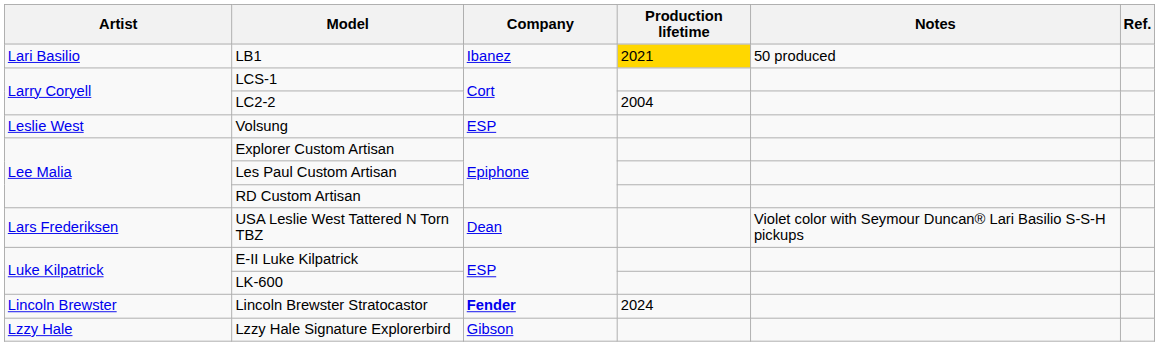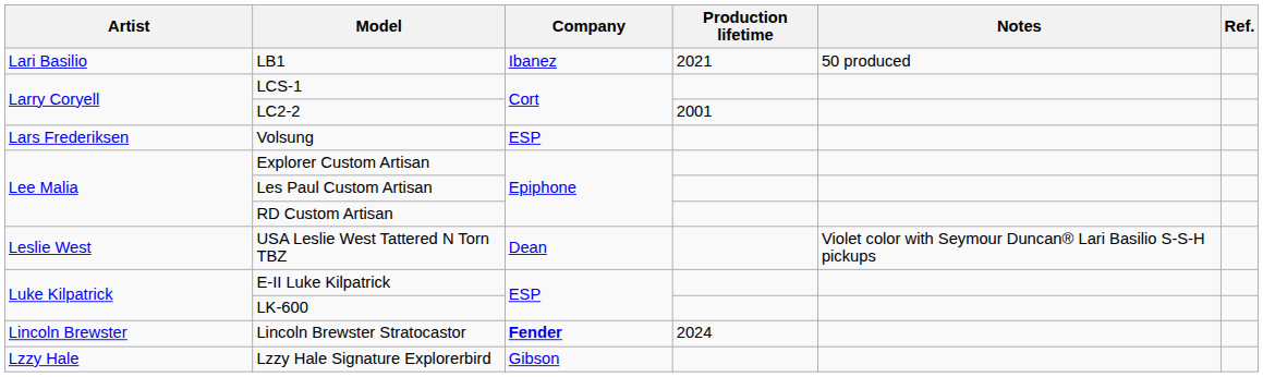 <table class="wikitable sortable plainrowheaders" style="width:99%;">
 <tr>
 <th scope="col" style="width:15em;">Artist</th>
 <th scope="col">Model</th>
 <th scope="col" style="width:10em;">Company</th>
 <th scope="col">Production lifetime</th>
 <th scope="col" class="unsortable">Notes</th>
 <th scope="col">Ref.</th>
 </tr>
 <tr>
 <td><a href='#'>Lari Basilio</a></td>
 <td>LB1</td>
 <td><a href='#'>Ibanez</a></td>
-<td style="background: gold;">2021</td>
+<td>2021</td>
 <td>50 produced</td>
 <td></td>
 </tr>
 <tr>
 <td rowspan=2><a href='#'>Larry Coryell</a></td>
 <td>LCS-1</td>
 <td rowspan=2><a href='#'>Cort</a></td>
 <td></td>
 <td></td>
 <td></td>
 </tr>
 <tr>
 <td>LC2-2</td>
-<td>2004</td>
+<td>2001</td>
 <td></td>
 <td></td>
 </tr>
 <tr>
-<td><a href='#'>Leslie West</a></td>
+<td><a href='#'>Lars Frederiksen</a></td>
 <td>Volsung</td>
 <td><a href='#'>ESP</a></td>
 <td></td>
 <td></td>
 <td></td>
 </tr>
 <tr>
 <td rowspan="3"><a href='#'>Lee Malia</a></td>
 <td>Explorer Custom Artisan</td>
 <td rowspan="3"><a href='#'>Epiphone</a></td>
 <td></td>
 <td></td>
 <td></td>
 </tr>
 <tr>
 <td>Les Paul Custom Artisan</td>
 <td></td>
 <td></td>
 <td></td>
 </tr>
 <tr>
 <td>RD Custom Artisan</td>
 <td></td>
 <td></td>
 <td></td>
 </tr>
 <tr>
-<td><a href='#'>Lars Frederiksen</a></td>
+<td><a href='#'>Leslie West</a></td>
 <td>USA Leslie West Tattered N Torn TBZ</td>
 <td><a href='#'>Dean</a></td>
 <td></td>
 <td>Violet color with Seymour Duncan® Lari Basilio S-S-H pickups</td>
 <td></td>
 </tr>
 <tr>
 <td rowspan=2><a href='#'>Luke Kilpatrick</a></td>
 <td>E-II Luke Kilpatrick</td>
 <td rowspan=2><a href='#'>ESP</a></td>
 <td></td>
 <td></td>
 <td></td>
 </tr>
 <tr>
 <td>LK-600</td>
 <td></td>
 <td></td>
 <td></td>
 </tr>
 <tr>
 <td><a href='#'>Lincoln Brewster</a></td>
 <td>Lincoln Brewster Stratocastor</td>
 <td><strong><a href='#'>Fender</a></strong></td>
 <td>2024</td>
 <td></td>
 <td></td>
 </tr>
 <tr>
 <td><a href='#'>Lzzy Hale</a></td>
 <td>Lzzy Hale Signature Explorerbird</td>
 <td><a href='#'>Gibson</a></td>
 <td></td>
 <td></td>
 <td></td>
 </tr>
 </table>
